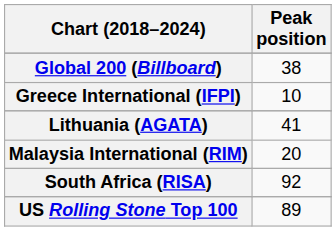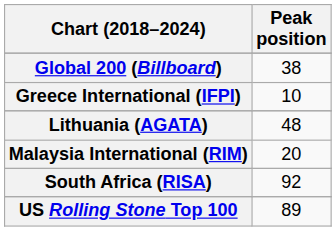 <table class="wikitable plainrowheaders sortable" style="text-align:center;">
 <tr>
 <th scope="col">Chart (2018–2024)</th>
 <th scope="col">Peak<br>position</th>
 </tr>
 <tr>
 </tr>
 <tr>
 </tr>
 <tr>
 </tr>
 <tr>
 </tr>
 <tr>
 </tr>
 <tr>
 </tr>
 <tr>
 </tr>
 <tr>
 </tr>
 <tr>
 <th scope="row"><a href='#'>Global 200</a> (<em><a href='#'>Billboard</a></em>)</th>
 <td>38</td>
 </tr>
 <tr>
 <th scope="row">Greece International (<a href='#'>IFPI</a>)</th>
 <td>10</td>
 </tr>
 <tr>
 </tr>
 <tr>
 </tr>
 <tr>
 </tr>
 <tr>
 <th scope="row">Lithuania (<a href='#'>AGATA</a>)</th>
-<td>41</td>
+<td>48</td>
 </tr>
 <tr>
 <th scope="row">Malaysia International (<a href='#'>RIM</a>)</th>
 <td>20</td>
 </tr>
 <tr>
 </tr>
 <tr>
 </tr>
 <tr>
 </tr>
 <tr>
 </tr>
 <tr>
 </tr>
 <tr>
 </tr>
 <tr>
 <th scope="row">South Africa (<a href='#'>RISA</a>)</th>
 <td>92</td>
 </tr>
 <tr>
 </tr>
 <tr>
 </tr>
 <tr>
 </tr>
 <tr>
 </tr>
 <tr>
 <th scope="row">US <a href='#'><em>Rolling Stone</em> Top 100</a></th>
 <td>89</td>
 </tr>
 </table>
